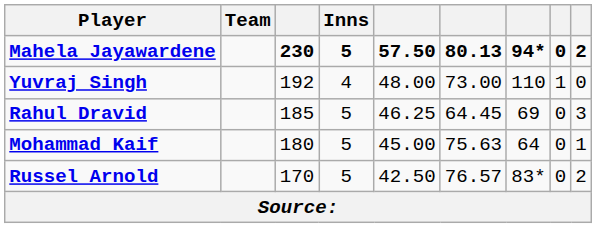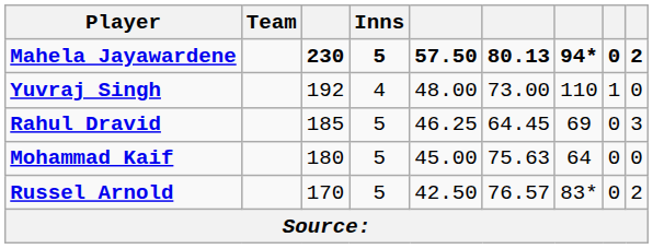 <table class="wikitable sortable" style="text-align:center">
 <tr>
 <th class="unsortable">Player</th>
 <th>Team</th>
 <th></th>
 <th>Inns</th>
 <th></th>
 <th></th>
 <th></th>
 <th></th>
 <th></th>
 </tr>
 <tr>
 <td style="text-align:left"><strong><a href='#'>Mahela Jayawardene</a></strong></td>
 <td style="text-align:left"><strong></strong></td>
 <td><strong>230</strong></td>
 <td><strong>5</strong></td>
 <td><strong>57.50</strong></td>
 <td><strong>80.13</strong></td>
 <td><strong>94*</strong></td>
 <td><strong>0</strong></td>
 <td><strong>2</strong></td>
 </tr>
 <tr>
 <td style="text-align:left"><strong><a href='#'>Yuvraj Singh</a></strong></td>
 <td style="text-align:left"><strong></strong></td>
 <td>192</td>
 <td>4</td>
 <td>48.00</td>
 <td>73.00</td>
 <td>110</td>
 <td>1</td>
 <td>0</td>
 </tr>
 <tr>
 <td style="text-align:left"><strong><a href='#'>Rahul Dravid</a></strong></td>
 <td style="text-align:left"><strong></strong></td>
 <td>185</td>
 <td>5</td>
 <td>46.25</td>
 <td>64.45</td>
 <td>69</td>
 <td>0</td>
 <td>3</td>
 </tr>
 <tr>
 <td style="text-align:left"><strong><a href='#'>Mohammad Kaif</a></strong></td>
 <td style="text-align:left"><strong></strong></td>
 <td>180</td>
 <td>5</td>
 <td>45.00</td>
 <td>75.63</td>
 <td>64</td>
 <td>0</td>
-<td>1</td>
+<td>0</td>
 </tr>
 <tr>
 <td style="text-align:left"><strong><a href='#'>Russel Arnold</a></strong></td>
 <td style="text-align:left"><strong></strong></td>
 <td>170</td>
 <td>5</td>
 <td>42.50</td>
 <td>76.57</td>
 <td>83*</td>
 <td>0</td>
 <td>2</td>
 </tr>
 <tr>
 <th colspan=9><em>Source:</em></th>
 </tr>
 </table>
